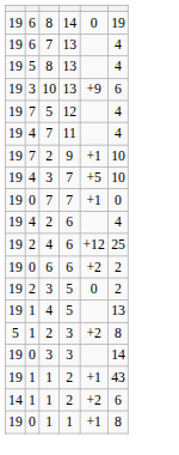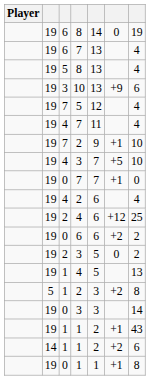 <table class="wikitable sortable" style="text-align:center;">
 <tr>
+<th>Player</th>
 <th></th>
 <th></th>
 <th></th>
 <th></th>
 <th data-sort-type="number"></th>
 <th></th>
 </tr>
 <tr>
+<td style="text-align:left;"></td>
 <td>19</td>
 <td>6</td>
 <td>8</td>
 <td>14</td>
 <td>0</td>
 <td>19</td>
 </tr>
 <tr>
+<td style="text-align:left;"></td>
 <td>19</td>
 <td>6</td>
 <td>7</td>
 <td>13</td>
 <td></td>
 <td>4</td>
 </tr>
 <tr>
+<td style="text-align:left;"></td>
 <td>19</td>
 <td>5</td>
 <td>8</td>
 <td>13</td>
 <td></td>
 <td>4</td>
 </tr>
 <tr>
+<td style="text-align:left;"></td>
 <td>19</td>
 <td>3</td>
 <td>10</td>
 <td>13</td>
 <td>+9</td>
 <td>6</td>
 </tr>
 <tr>
+<td style="text-align:left;"></td>
 <td>19</td>
 <td>7</td>
 <td>5</td>
 <td>12</td>
 <td></td>
 <td>4</td>
 </tr>
 <tr>
+<td style="text-align:left;"></td>
 <td>19</td>
 <td>4</td>
 <td>7</td>
 <td>11</td>
 <td></td>
 <td>4</td>
 </tr>
 <tr>
+<td style="text-align:left;"></td>
 <td>19</td>
 <td>7</td>
 <td>2</td>
 <td>9</td>
 <td>+1</td>
 <td>10</td>
 </tr>
 <tr>
+<td style="text-align:left;"></td>
 <td>19</td>
 <td>4</td>
 <td>3</td>
 <td>7</td>
 <td>+5</td>
 <td>10</td>
 </tr>
 <tr>
+<td style="text-align:left;"></td>
 <td>19</td>
 <td>0</td>
 <td>7</td>
 <td>7</td>
 <td>+1</td>
 <td>0</td>
 </tr>
 <tr>
+<td style="text-align:left;"></td>
 <td>19</td>
 <td>4</td>
 <td>2</td>
 <td>6</td>
 <td></td>
 <td>4</td>
 </tr>
 <tr>
+<td style="text-align:left;"></td>
 <td>19</td>
 <td>2</td>
 <td>4</td>
 <td>6</td>
 <td>+12</td>
 <td>25</td>
 </tr>
 <tr>
+<td style="text-align:left;"></td>
 <td>19</td>
 <td>0</td>
 <td>6</td>
 <td>6</td>
 <td>+2</td>
 <td>2</td>
 </tr>
 <tr>
+<td style="text-align:left;"></td>
 <td>19</td>
 <td>2</td>
 <td>3</td>
 <td>5</td>
 <td>0</td>
 <td>2</td>
 </tr>
 <tr>
+<td style="text-align:left;"></td>
 <td>19</td>
 <td>1</td>
 <td>4</td>
 <td>5</td>
 <td></td>
 <td>13</td>
 </tr>
 <tr>
+<td style="text-align:left;"></td>
 <td>5</td>
 <td>1</td>
 <td>2</td>
 <td>3</td>
 <td>+2</td>
 <td>8</td>
 </tr>
 <tr>
+<td style="text-align:left;"></td>
 <td>19</td>
 <td>0</td>
 <td>3</td>
 <td>3</td>
 <td></td>
 <td>14</td>
 </tr>
 <tr>
+<td style="text-align:left;"></td>
 <td>19</td>
 <td>1</td>
 <td>1</td>
 <td>2</td>
 <td>+1</td>
 <td>43</td>
 </tr>
 <tr>
+<td style="text-align:left;"></td>
 <td>14</td>
 <td>1</td>
 <td>1</td>
 <td>2</td>
 <td>+2</td>
 <td>6</td>
 </tr>
 <tr>
+<td style="text-align:left;"></td>
 <td>19</td>
 <td>0</td>
 <td>1</td>
 <td>1</td>
 <td>+1</td>
 <td>8</td>
 </tr>
 </table>
